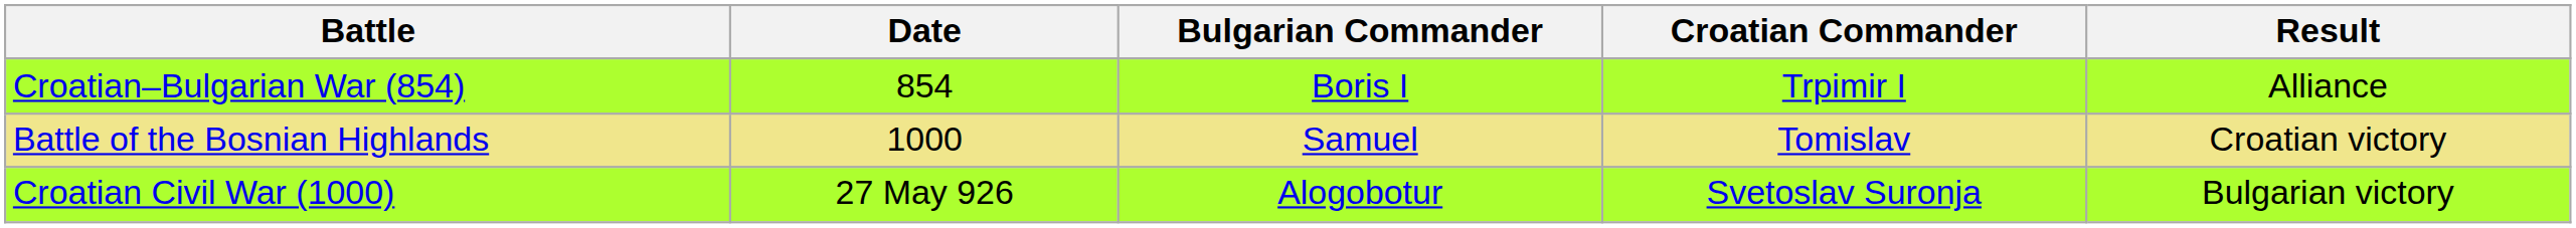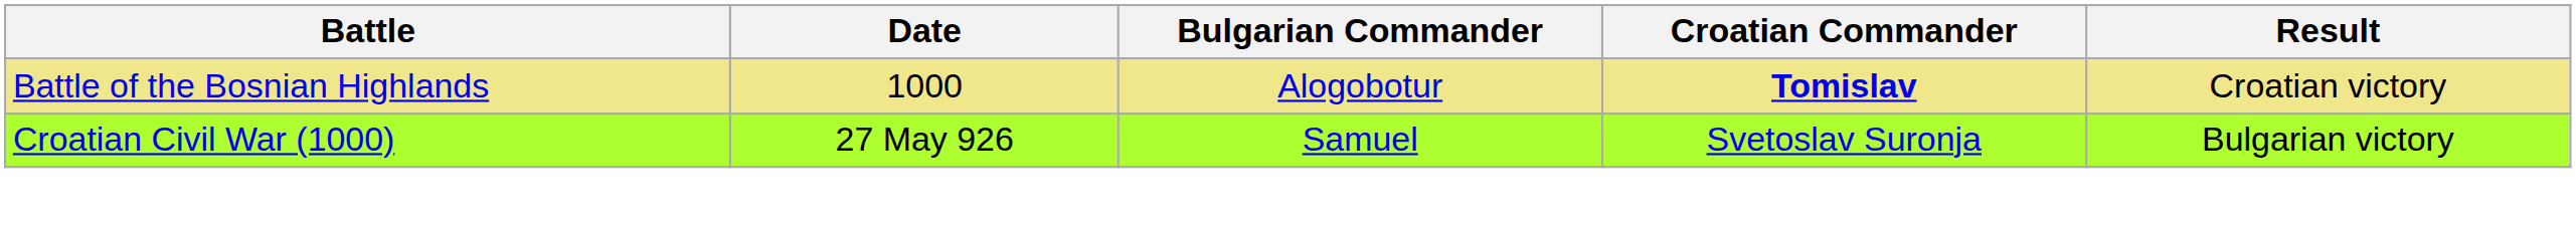 <table style="width:76%;" class="wikitable">
 <tr>
 <th style="width:15%;">Battle</th>
 <th style="width:8%;">Date</th>
 <th style="width:10%;"> Bulgarian Commander</th>
 <th style="width:10%;"> Croatian Commander</th>
 <th style="width:10%;">Result</th>
 </tr>
-<tr style="background:#adff2f;">
-<td align="left"><a href='#'>Croatian–Bulgarian War (854)</a></td>
-<td style="text-align:center;">854</td>
-<td style="text-align:center;"><a href='#'>Boris I</a></td>
-<td style="text-align:center;"><a href='#'>Trpimir I</a></td>
-<td style="text-align:center;">Alliance</td>
-</tr>
 <tr style="background:khaki;">
 <td align="left"><a href='#'>Battle of the Bosnian Highlands</a></td>
 <td style="text-align:center;">1000</td>
-<td style="text-align:center;"><a href='#'>Samuel</a></td>
-<td style="text-align:center;"><a href='#'>Tomislav</a></td>
+<td style="text-align:center;"><a href='#'>Alogobotur</a></td>
+<td style="text-align:center;"><strong><a href='#'>Tomislav</a></strong></td>
 <td style="text-align:center;">Croatian victory</td>
 </tr>
 <tr style="background:#adff2f;">
 <td align="left"><a href='#'>Croatian Civil War (1000)</a></td>
 <td style="text-align:center;">27 May 926</td>
-<td style="text-align:center;"><a href='#'>Alogobotur</a></td>
+<td style="text-align:center;"><a href='#'>Samuel</a></td>
 <td style="text-align:center;"><a href='#'>Svetoslav Suronja</a></td>
 <td style="text-align:center;">Bulgarian victory</td>
 </tr>
 </table>
